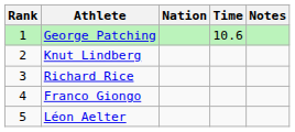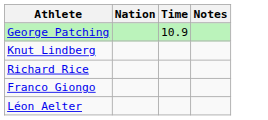 <table class="wikitable sortable" style="text-align:center">
 <tr>
-<th>Rank</th>
 <th>Athlete</th>
 <th>Nation</th>
 <th>Time</th>
 <th>Notes</th>
 </tr>
 <tr style="background:#bbf3bb;">
-<td>1</td>
 <td align=left><a href='#'>George Patching</a></td>
 <td align=left></td>
-<td>10.6</td>
+<td>10.9</td>
 <td></td>
 </tr>
 <tr>
-<td>2</td>
 <td align=left><a href='#'>Knut Lindberg</a></td>
 <td align=left></td>
 <td></td>
 <td></td>
 </tr>
 <tr>
-<td>3</td>
 <td align=left><a href='#'>Richard Rice</a></td>
 <td align=left></td>
 <td></td>
 <td></td>
 </tr>
 <tr>
-<td>4</td>
 <td align=left><a href='#'>Franco Giongo</a></td>
 <td align=left></td>
 <td></td>
 <td></td>
 </tr>
 <tr>
-<td>5</td>
 <td align=left><a href='#'>Léon Aelter</a></td>
 <td align=left></td>
 <td></td>
 <td></td>
 </tr>
 </table>
